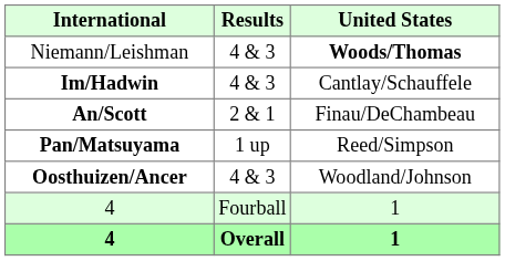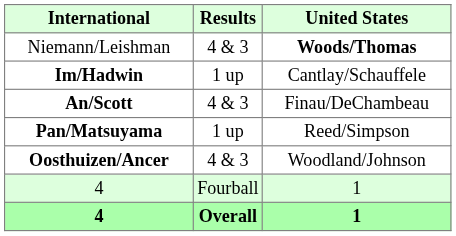 <table border="1" cellpadding="3" style="border-collapse:collapse; text-align:center;">
 <tr style="background:#ddffdd;">
 <th width=160>International</th>
 <th>Results</th>
 <th width=160>United States</th>
 </tr>
 <tr>
 <td>Niemann/Leishman</td>
 <td>4 & 3</td>
 <td><strong>Woods/Thomas</strong></td>
 </tr>
 <tr>
 <td><strong>Im/Hadwin</strong></td>
-<td>4 & 3</td>
+<td>1 up</td>
 <td>Cantlay/Schauffele</td>
 </tr>
 <tr>
 <td><strong>An/Scott</strong></td>
-<td>2 & 1</td>
+<td>4 & 3</td>
 <td>Finau/DeChambeau</td>
 </tr>
 <tr>
 <td><strong>Pan/Matsuyama</strong></td>
 <td>1 up</td>
 <td>Reed/Simpson</td>
 </tr>
 <tr>
 <td><strong>Oosthuizen/Ancer</strong></td>
 <td>4 & 3</td>
 <td>Woodland/Johnson</td>
 </tr>
 <tr style="background:#ddffdd;">
 <td>4</td>
 <td>Fourball</td>
 <td>1</td>
 </tr>
 <tr style="background:#aaffaa;">
 <th>4</th>
 <th>Overall</th>
 <th>1</th>
 </tr>
 </table>
